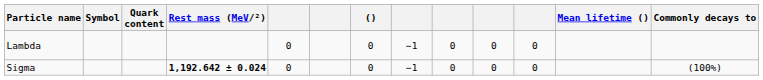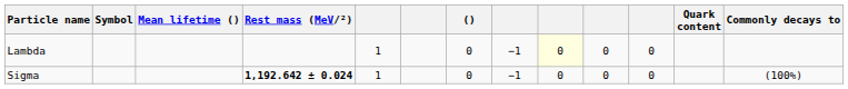 <table class="wikitable sortable" style="text-align: center;">
 <tr>
 <th class=unsortable>Particle name</th>
 <th>Symbol</th>
-<th class=unsortable>Quark<br>content</th>
+<th><a href='#'>Mean lifetime</a> (<a href='#'></a>)</th>
 <th><a href='#'>Rest mass</a> (<a href='#'>MeV</a>/<a href='#'></a>²)</th>
 <th width="50"><a href='#'></a></th>
 <th width="50"><a href='#'></a><sup><a href='#'></a></sup></th>
 <th width="50"><a href='#'></a> (<a href='#'></a>)</th>
 <th width="50"><a href='#'></a></th>
 <th width="50"><a href='#'></a></th>
 <th width="50"><a href='#'></a></th>
 <th width="50"><a href='#'></a></th>
-<th><a href='#'>Mean lifetime</a> (<a href='#'></a>)</th>
+<th class=unsortable>Quark<br>content</th>
 <th class=unsortable>Commonly decays to</th>
 </tr>
 <tr style="height:40px">
 <td align="left">Lambda</td>
 <td></td>
 <td></td>
 <td></td>
-<td>0</td>
+<td>1</td>
 <td></td>
 <td>0</td>
 <td>−1</td>
-<td>0</td>
+<td style="background: lightyellow;">0</td>
 <td>0</td>
 <td>0</td>
 <td></td>
 <td><br></td>
 </tr>
 <tr>
 <td align="left">Sigma</td>
 <td></td>
 <td></td>
 <td><strong>1,192.642 ± 0.024</strong></td>
-<td>0</td>
+<td>1</td>
 <td></td>
 <td>0</td>
 <td>−1</td>
 <td>0</td>
 <td>0</td>
 <td>0</td>
 <td></td>
 <td> (100%)</td>
 </tr>
 </table>
